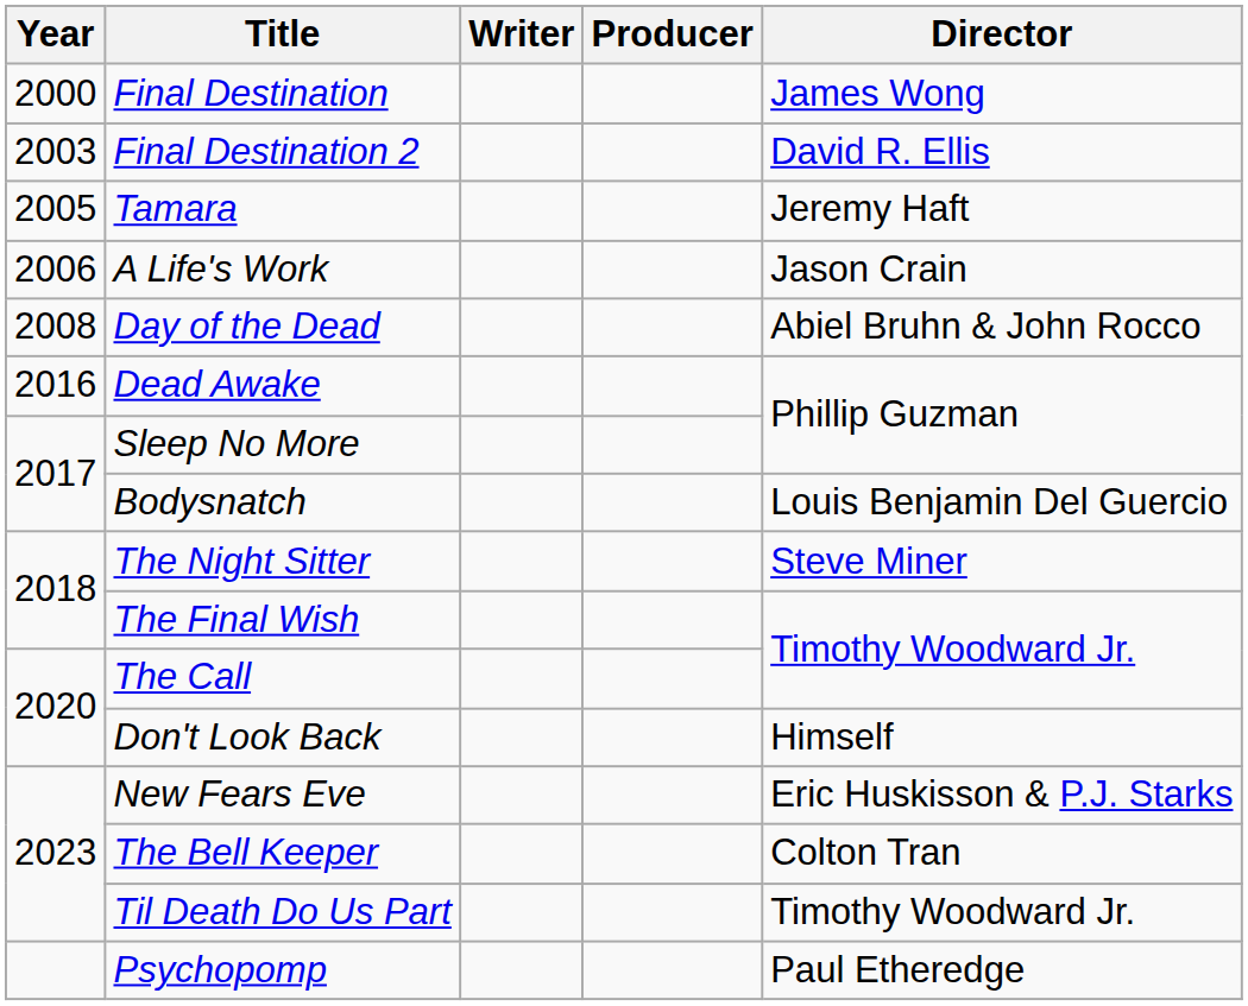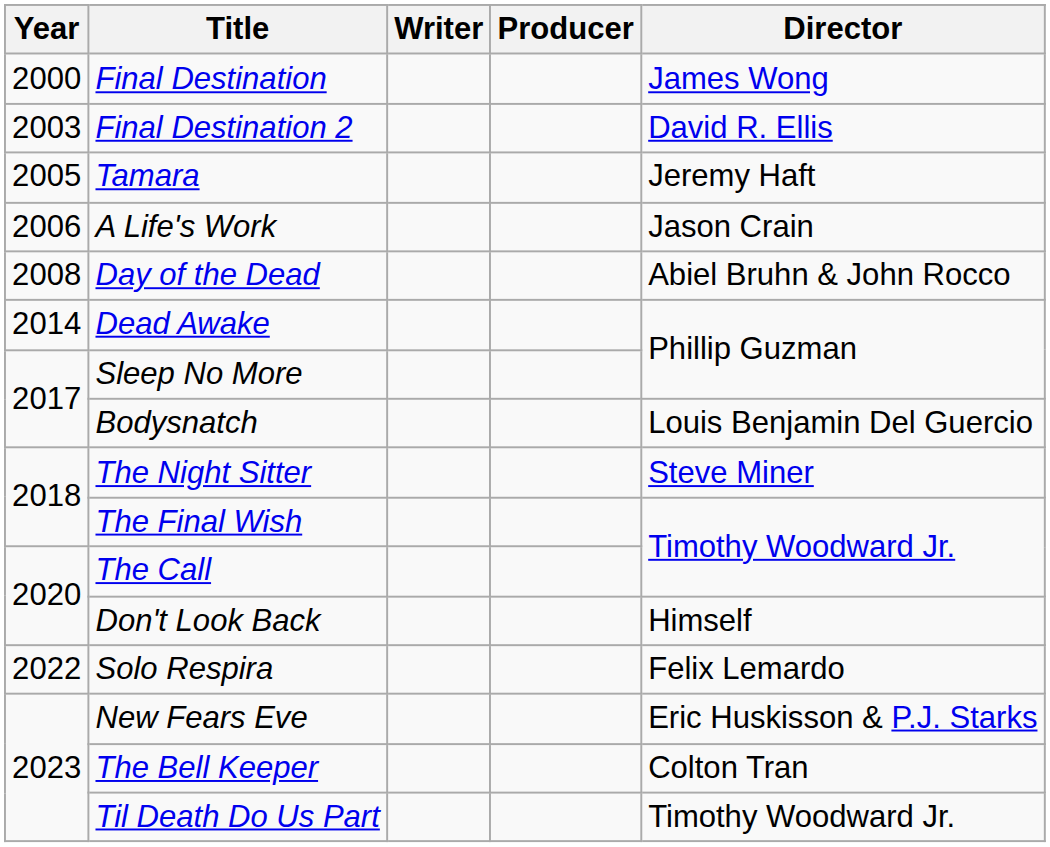 <table class=wikitable>
 <tr>
 <th>Year</th>
 <th>Title</th>
 <th>Writer</th>
 <th>Producer</th>
 <th>Director</th>
 </tr>
 <tr>
 <td>2000</td>
 <td><em><a href='#'>Final Destination</a></em></td>
 <td></td>
 <td></td>
 <td><a href='#'>James Wong</a></td>
 </tr>
 <tr>
 <td>2003</td>
 <td><em><a href='#'>Final Destination 2</a></em></td>
 <td></td>
 <td></td>
 <td><a href='#'>David R. Ellis</a></td>
 </tr>
 <tr>
 <td>2005</td>
 <td><em><a href='#'>Tamara</a></em></td>
 <td></td>
 <td></td>
 <td>Jeremy Haft</td>
 </tr>
 <tr>
 <td>2006</td>
 <td><em>A Life's Work</em></td>
 <td></td>
 <td></td>
 <td>Jason Crain</td>
 </tr>
 <tr>
 <td>2008</td>
 <td><em><a href='#'>Day of the Dead</a></em></td>
 <td></td>
 <td></td>
 <td>Abiel Bruhn & John Rocco</td>
 </tr>
 <tr>
-<td>2016</td>
+<td>2014</td>
 <td><em><a href='#'>Dead Awake</a></em></td>
 <td></td>
 <td></td>
 <td rowspan=2>Phillip Guzman</td>
 </tr>
 <tr>
 <td rowspan=2>2017</td>
 <td><em>Sleep No More</em></td>
 <td></td>
 <td></td>
 </tr>
 <tr>
 <td><em>Bodysnatch</em></td>
 <td></td>
 <td></td>
 <td>Louis Benjamin Del Guercio</td>
 </tr>
 <tr>
 <td rowspan=2>2018</td>
 <td><em><a href='#'>The Night Sitter</a></em></td>
 <td></td>
 <td></td>
 <td><a href='#'>Steve Miner</a></td>
 </tr>
 <tr>
 <td><em><a href='#'>The Final Wish</a></em></td>
 <td></td>
 <td></td>
 <td rowspan=2><a href='#'>Timothy Woodward Jr.</a></td>
 </tr>
 <tr>
 <td rowspan=2>2020</td>
 <td><em><a href='#'>The Call</a></em></td>
 <td></td>
 <td></td>
 </tr>
 <tr>
 <td><em>Don't Look Back</em></td>
 <td></td>
 <td></td>
 <td>Himself</td>
 </tr>
 <tr>
+<td>2022</td>
+<td><em>Solo Respira</em></td>
+<td></td>
+<td></td>
+<td>Felix Lemardo</td>
+</tr>
+<tr>
 <td rowspan=3>2023</td>
 <td><em>New Fears Eve</em></td>
 <td></td>
 <td></td>
 <td>Eric Huskisson & <a href='#'>P.J. Starks</a></td>
 </tr>
 <tr>
 <td><em><a href='#'>The Bell Keeper</a></em></td>
 <td></td>
 <td></td>
 <td>Colton Tran</td>
 </tr>
 <tr>
 <td><em><a href='#'>Til Death Do Us Part</a></em></td>
 <td></td>
 <td></td>
 <td>Timothy Woodward Jr.</td>
 </tr>
-<tr>
-<td></td>
-<td><em><a href='#'>Psychopomp</a></em></td>
-<td></td>
-<td></td>
-<td>Paul Etheredge</td>
-</tr>
 </table>
